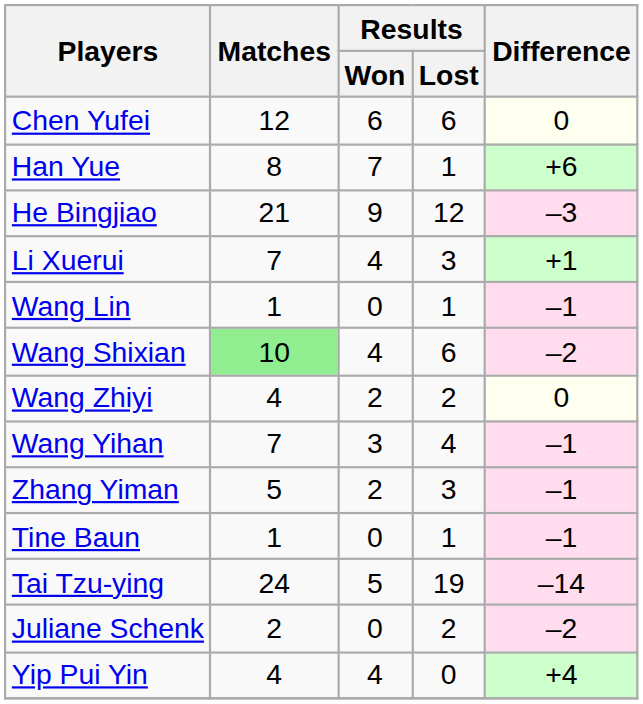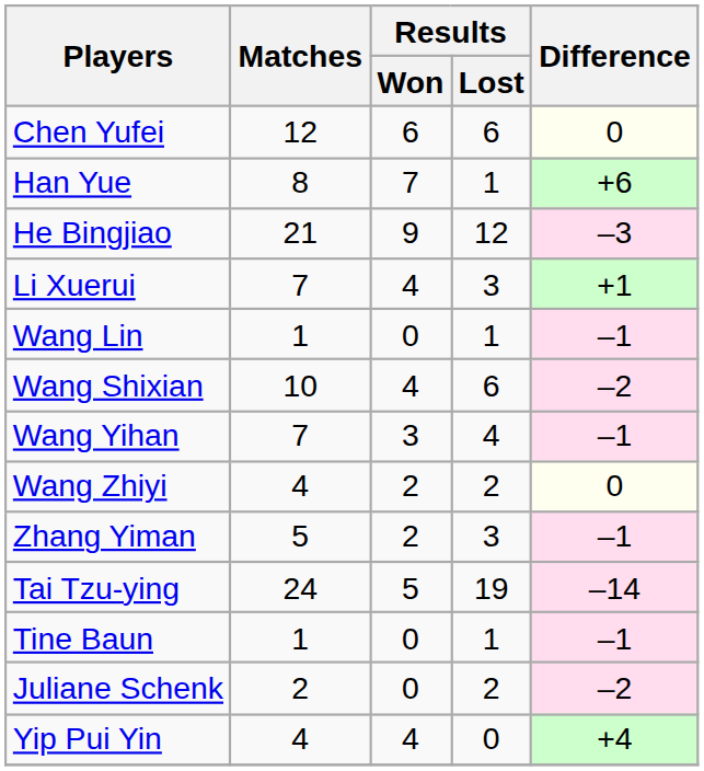 <table class=wikitable style="text-align:center; font-size:small">
 <tr>
 <th rowspan="2">Players</th>
 <th rowspan="2">Matches</th>
 <th colspan="2">Results</th>
 <th rowspan="2">Difference</th>
 </tr>
 <tr>
 <th>Won</th>
 <th>Lost</th>
 </tr>
 <tr>
 <td align="left"> <a href='#'>Chen Yufei</a></td>
 <td>12</td>
 <td>6</td>
 <td>6</td>
 <td bgcolor="#fffff0">0</td>
 </tr>
 <tr>
 <td align="left"> <a href='#'>Han Yue</a></td>
 <td>8</td>
 <td>7</td>
 <td>1</td>
 <td bgcolor="#ccffcc">+6</td>
 </tr>
 <tr>
 <td align="left"> <a href='#'>He Bingjiao</a></td>
 <td>21</td>
 <td>9</td>
 <td>12</td>
 <td bgcolor="#ffddee">–3</td>
 </tr>
 <tr>
 <td align="left"> <a href='#'>Li Xuerui</a></td>
 <td>7</td>
 <td>4</td>
 <td>3</td>
 <td bgcolor="#ccffcc">+1</td>
 </tr>
 <tr>
 <td align="left"> <a href='#'>Wang Lin</a></td>
 <td>1</td>
 <td>0</td>
 <td>1</td>
 <td bgcolor="#ffddee">–1</td>
 </tr>
 <tr>
 <td align="left"> <a href='#'>Wang Shixian</a></td>
-<td style="background: lightgreen;">10</td>
+<td>10</td>
 <td>4</td>
 <td>6</td>
 <td bgcolor="#ffddee">–2</td>
+</tr>
+<tr>
+<td align="left"> <a href='#'>Wang Yihan</a></td>
+<td>7</td>
+<td>3</td>
+<td>4</td>
+<td bgcolor="#ffddee">–1</td>
 </tr>
 <tr>
 <td align="left"> <a href='#'>Wang Zhiyi</a></td>
 <td>4</td>
 <td>2</td>
 <td>2</td>
 <td bgcolor="#fffff0">0</td>
 </tr>
 <tr>
-<td align="left"> <a href='#'>Wang Yihan</a></td>
-<td>7</td>
-<td>3</td>
-<td>4</td>
-<td bgcolor="#ffddee">–1</td>
-</tr>
-<tr>
 <td align="left"> <a href='#'>Zhang Yiman</a></td>
 <td>5</td>
 <td>2</td>
 <td>3</td>
-<td bgcolor="#ffddee">–1</td>
-</tr>
-<tr>
-<td align="left"> <a href='#'>Tine Baun</a></td>
-<td>1</td>
-<td>0</td>
-<td>1</td>
 <td bgcolor="#ffddee">–1</td>
 </tr>
 <tr>
 <td align="left"> <a href='#'>Tai Tzu-ying</a></td>
 <td>24</td>
 <td>5</td>
 <td>19</td>
 <td bgcolor="#ffddee">–14</td>
+</tr>
+<tr>
+<td align="left"> <a href='#'>Tine Baun</a></td>
+<td>1</td>
+<td>0</td>
+<td>1</td>
+<td bgcolor="#ffddee">–1</td>
 </tr>
 <tr>
 <td align="left"> <a href='#'>Juliane Schenk</a></td>
 <td>2</td>
 <td>0</td>
 <td>2</td>
 <td bgcolor="#ffddee">–2</td>
 </tr>
 <tr>
 <td align="left"> <a href='#'>Yip Pui Yin</a></td>
 <td>4</td>
 <td>4</td>
 <td>0</td>
 <td bgcolor="#ccffcc">+4</td>
 </tr>
 <tr>
 </tr>
 </table>
